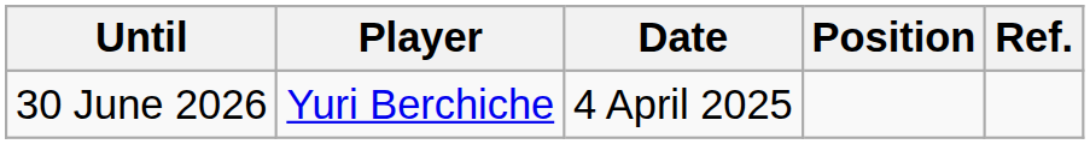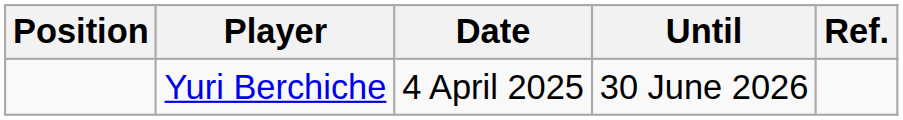 <table class="wikitable">
 <tr>
-<th>Until</th>
+<th>Position</th>
 <th>Player</th>
 <th>Date</th>
-<th>Position</th>
+<th>Until</th>
 <th>Ref.</th>
 </tr>
 <tr>
-<td>30 June 2026</td>
+<td align="center"></td>
 <td> <a href='#'>Yuri Berchiche</a></td>
 <td>4 April 2025</td>
-<td align="center"></td>
+<td>30 June 2026</td>
 <td></td>
 </tr>
 </table>
